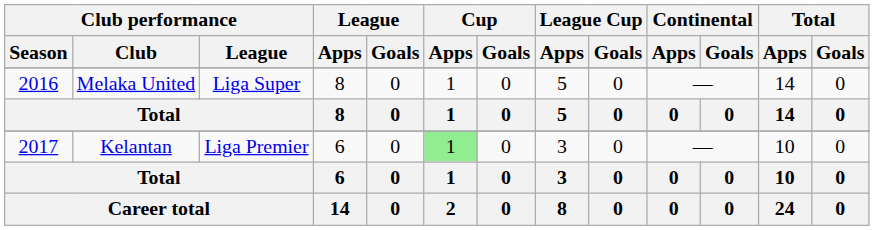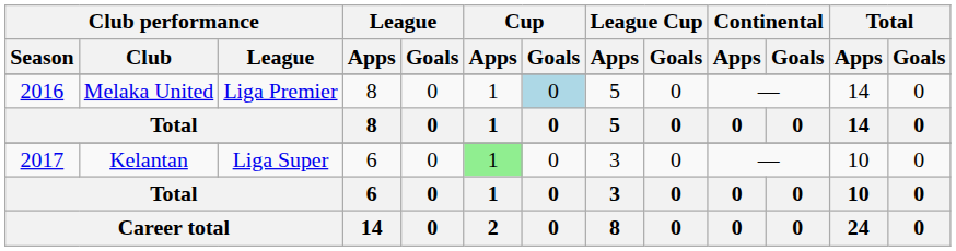 <table class="wikitable" style="text-align:center">
 <tr>
 <th colspan=3>Club performance</th>
 <th colspan=2>League</th>
 <th colspan=2>Cup</th>
 <th colspan=2>League Cup</th>
 <th colspan=2>Continental</th>
 <th colspan=2>Total</th>
 </tr>
 <tr>
 <th>Season</th>
 <th>Club</th>
 <th>League</th>
 <th>Apps</th>
 <th>Goals</th>
 <th>Apps</th>
 <th>Goals</th>
 <th>Apps</th>
 <th>Goals</th>
 <th>Apps</th>
 <th>Goals</th>
 <th>Apps</th>
 <th>Goals</th>
 </tr>
 <tr>
 </tr>
 <tr>
 <td><a href='#'>2016</a></td>
 <td rowspan="1"><a href='#'>Melaka United</a></td>
-<td rowspan="1"><a href='#'>Liga Super</a></td>
+<td rowspan="1"><a href='#'>Liga Premier</a></td>
 <td>8</td>
 <td>0</td>
 <td>1</td>
-<td>0</td>
+<td style="background: lightblue;">0</td>
 <td>5</td>
 <td>0</td>
 <td colspan="2">—</td>
 <td>14</td>
 <td>0</td>
 </tr>
 <tr>
 <th colspan=3>Total</th>
 <th>8</th>
 <th>0</th>
 <th>1</th>
 <th>0</th>
 <th>5</th>
 <th>0</th>
 <th>0</th>
 <th>0</th>
 <th>14</th>
 <th>0</th>
 </tr>
 <tr>
 </tr>
 <tr>
 <td><a href='#'>2017</a></td>
 <td rowspan="1"><a href='#'>Kelantan</a></td>
-<td rowspan="1"><a href='#'>Liga Premier</a></td>
+<td rowspan="1"><a href='#'>Liga Super</a></td>
 <td>6</td>
 <td>0</td>
 <td style="background: lightgreen;">1</td>
 <td>0</td>
 <td>3</td>
 <td>0</td>
 <td colspan="2">—</td>
 <td>10</td>
 <td>0</td>
 </tr>
 <tr>
 <th colspan=3>Total</th>
 <th>6</th>
 <th>0</th>
 <th>1</th>
 <th>0</th>
 <th>3</th>
 <th>0</th>
 <th>0</th>
 <th>0</th>
 <th>10</th>
 <th>0</th>
 </tr>
 <tr>
 <th colspan=3>Career total</th>
 <th>14</th>
 <th>0</th>
 <th>2</th>
 <th>0</th>
 <th>8</th>
 <th>0</th>
 <th>0</th>
 <th>0</th>
 <th>24</th>
 <th>0</th>
 </tr>
 </table>
